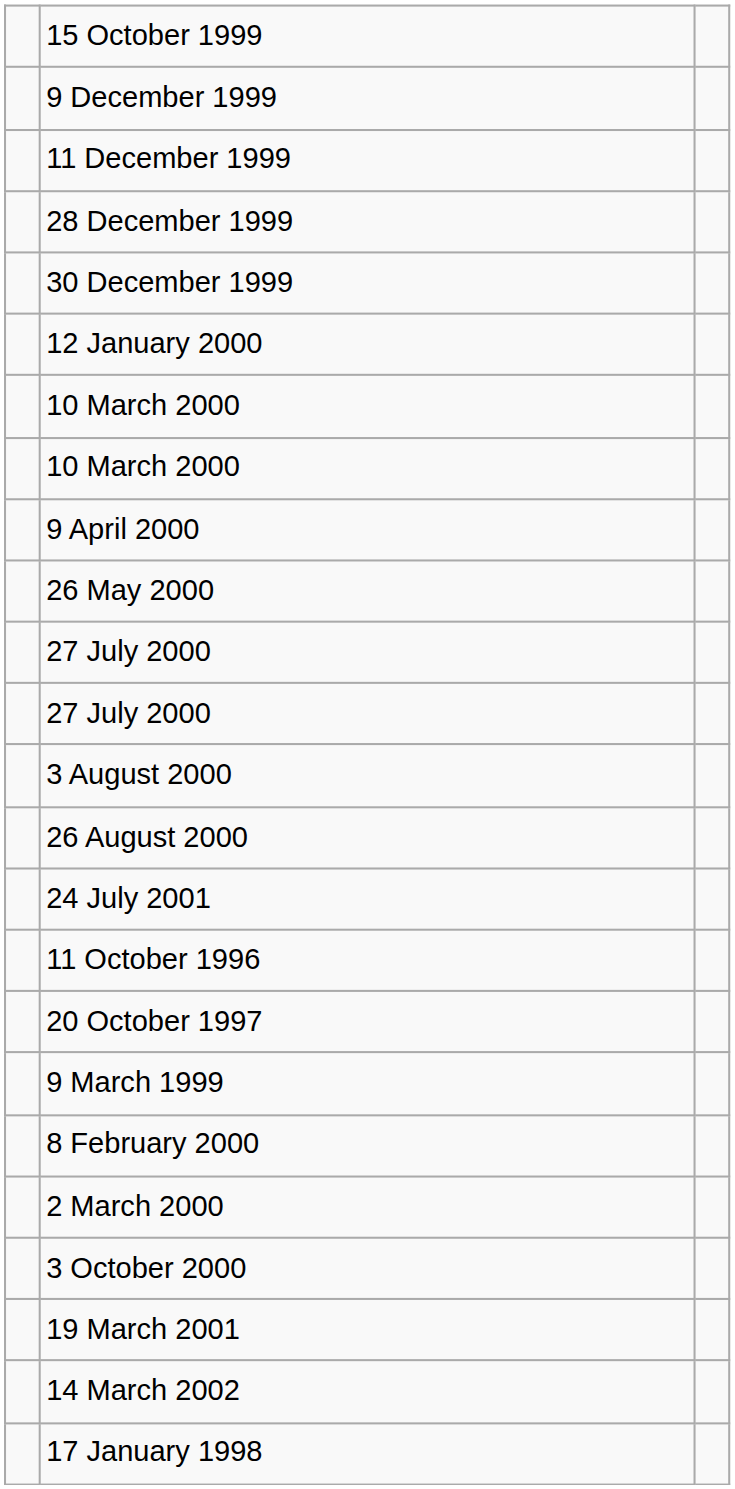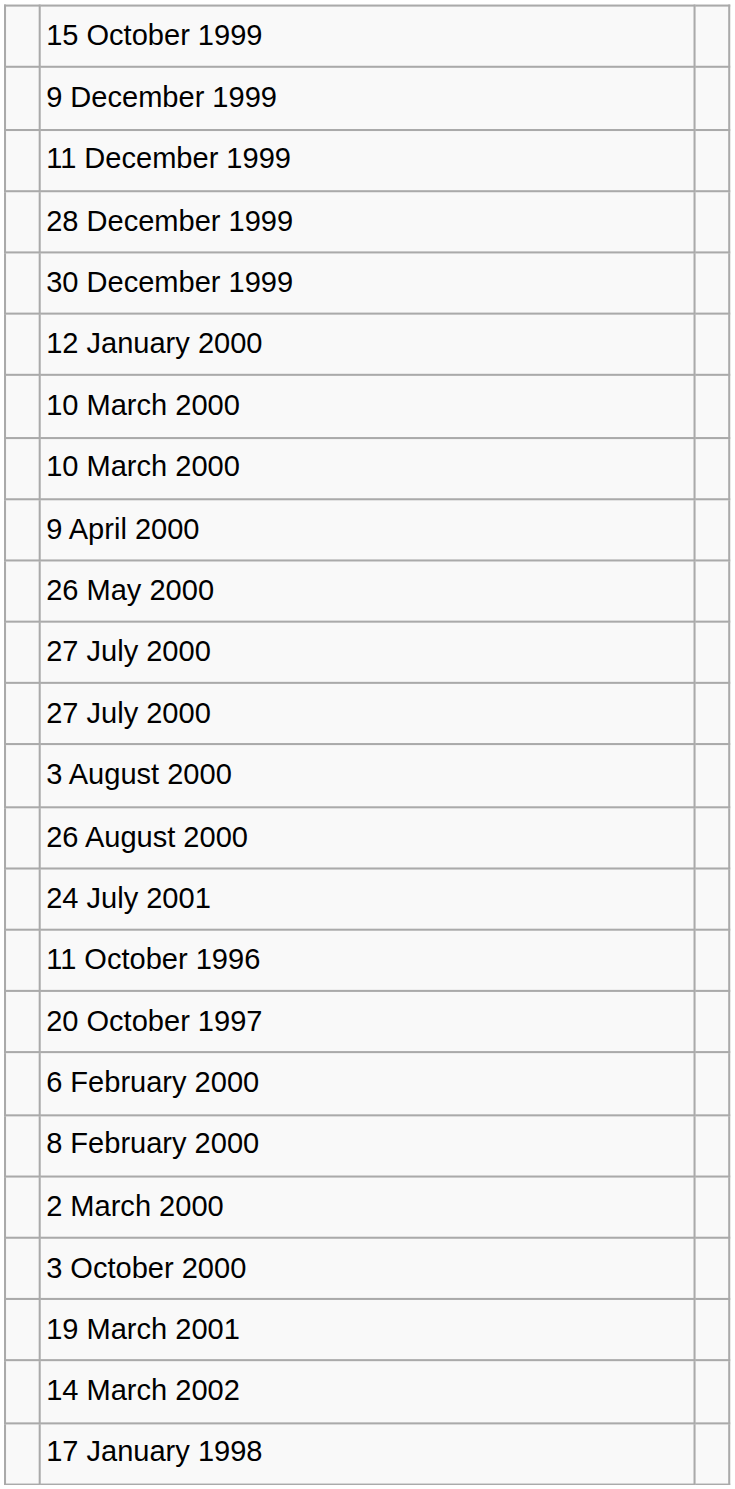 <table class="wikitable" style="font-size: 89%; float: left; width: 25em; margin-right: 1em; line-height: 1.65em">
 <tr>
 <td></td>
 <td>15 October 1999</td>
 <td></td>
 </tr>
 <tr>
 <td></td>
 <td>9 December 1999</td>
 <td></td>
 </tr>
 <tr>
 <td></td>
 <td>11 December 1999</td>
 <td></td>
 </tr>
 <tr>
 <td></td>
 <td>28 December 1999</td>
 <td></td>
 </tr>
 <tr>
 <td></td>
 <td>30 December 1999</td>
 <td></td>
 </tr>
 <tr>
 <td></td>
 <td>12 January 2000</td>
 <td></td>
 </tr>
 <tr>
 <td></td>
 <td>10 March 2000</td>
 <td></td>
 </tr>
 <tr>
 <td></td>
 <td>10 March 2000</td>
 <td></td>
 </tr>
 <tr>
 <td></td>
 <td>9 April 2000</td>
 <td></td>
 </tr>
 <tr>
 <td></td>
 <td>26 May 2000</td>
 <td></td>
 </tr>
 <tr>
 <td></td>
 <td>27 July 2000</td>
 <td></td>
 </tr>
 <tr>
 <td></td>
 <td>27 July 2000</td>
 <td></td>
 </tr>
 <tr>
 <td></td>
 <td>3 August 2000</td>
 <td></td>
 </tr>
 <tr>
 <td></td>
 <td>26 August 2000</td>
 <td></td>
 </tr>
 <tr>
 <td></td>
 <td>24 July 2001</td>
 <td></td>
 </tr>
 <tr>
 <td></td>
 <td>11 October 1996</td>
 <td></td>
 </tr>
 <tr>
 <td></td>
 <td>20 October 1997</td>
 <td></td>
 </tr>
 <tr>
 <td></td>
-<td>9 March 1999</td>
+<td>6 February 2000</td>
 <td></td>
 </tr>
 <tr>
 <td></td>
 <td>8 February 2000</td>
 <td></td>
 </tr>
 <tr>
 <td></td>
 <td>2 March 2000</td>
 <td></td>
 </tr>
 <tr>
 <td></td>
 <td>3 October 2000</td>
 <td></td>
 </tr>
 <tr>
 <td></td>
 <td>19 March 2001</td>
 <td></td>
 </tr>
 <tr>
 <td></td>
 <td>14 March 2002</td>
 <td></td>
 </tr>
 <tr>
 <td></td>
 <td>17 January 1998</td>
 <td></td>
 </tr>
 </table>
